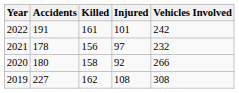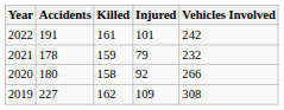 <table class = "wikitable sortable">
 <tr>
 <th>Year</th>
 <th>Accidents</th>
 <th>Killed</th>
 <th>Injured</th>
 <th>Vehicles Involved</th>
 </tr>
 <tr>
 <td>2022</td>
 <td>191</td>
 <td>161</td>
 <td>101</td>
 <td>242</td>
 </tr>
 <tr>
 <td>2021</td>
 <td>178</td>
-<td>156</td>
-<td>97</td>
+<td>159</td>
+<td>79</td>
 <td>232</td>
 </tr>
 <tr>
 <td>2020</td>
 <td>180</td>
 <td>158</td>
 <td>92</td>
 <td>266</td>
 </tr>
 <tr>
 <td>2019</td>
 <td>227</td>
 <td>162</td>
-<td>108</td>
+<td>109</td>
 <td>308</td>
 </tr>
 </table>
